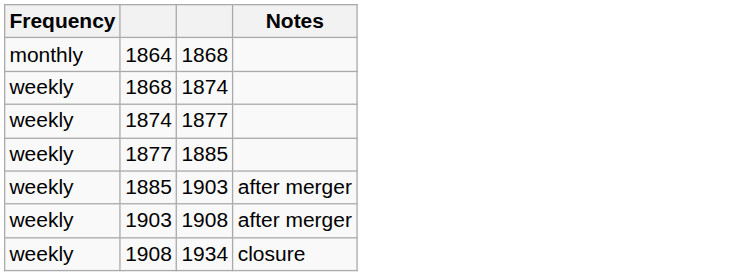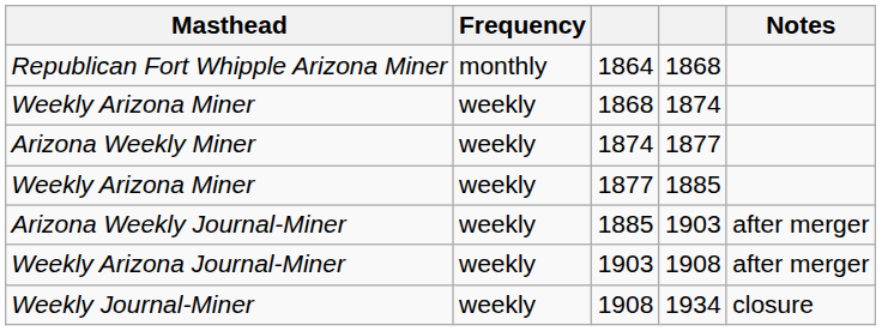 <table class="wikitable">
 <tr>
+<th>Masthead</th>
 <th>Frequency</th>
 <th></th>
 <th></th>
 <th>Notes</th>
 </tr>
 <tr>
+<td><em>Republican Fort Whipple Arizona Miner</em></td>
 <td>monthly</td>
 <td>1864</td>
 <td>1868</td>
 <td></td>
 </tr>
 <tr>
+<td><em>Weekly Arizona Miner</em></td>
 <td>weekly</td>
 <td>1868</td>
 <td>1874</td>
 <td></td>
 </tr>
 <tr>
+<td><em>Arizona Weekly Miner</em></td>
 <td>weekly</td>
 <td>1874</td>
 <td>1877</td>
 <td></td>
 </tr>
 <tr>
+<td><em>Weekly Arizona Miner</em></td>
 <td>weekly</td>
 <td>1877</td>
 <td>1885</td>
 <td></td>
 </tr>
 <tr>
+<td><em>Arizona Weekly Journal-Miner</em></td>
 <td>weekly</td>
 <td>1885</td>
 <td>1903</td>
 <td>after merger</td>
 </tr>
 <tr>
+<td><em>Weekly Arizona Journal-Miner</em></td>
 <td>weekly</td>
 <td>1903</td>
 <td>1908</td>
 <td>after merger</td>
 </tr>
 <tr>
+<td><em>Weekly Journal-Miner</em></td>
 <td>weekly</td>
 <td>1908</td>
 <td>1934</td>
 <td>closure</td>
 </tr>
 </table>
